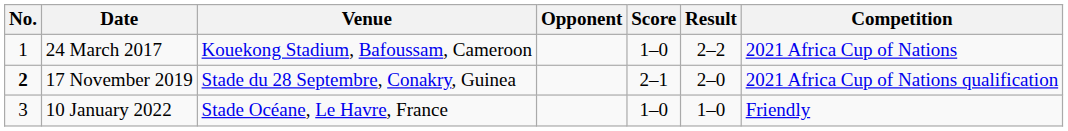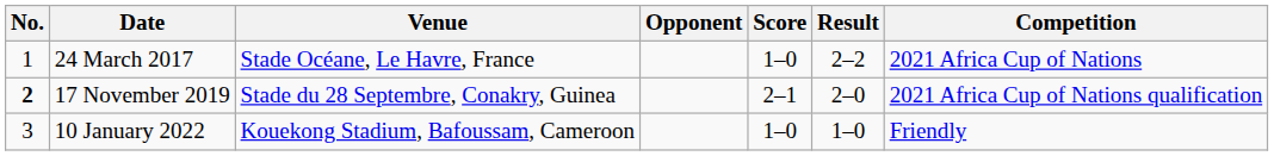 <table class="wikitable sortable">
 <tr>
 <th scope="col">No.</th>
 <th scope="col">Date</th>
 <th scope="col">Venue</th>
 <th scope="col">Opponent</th>
 <th scope="col">Score</th>
 <th scope="col">Result</th>
 <th scope="col">Competition</th>
 </tr>
 <tr>
 <td align="center">1</td>
 <td>24 March 2017</td>
-<td><a href='#'>Kouekong Stadium</a>, <a href='#'>Bafoussam</a>, Cameroon</td>
+<td><a href='#'>Stade Océane</a>, <a href='#'>Le Havre</a>, France</td>
 <td></td>
 <td align="center">1–0</td>
 <td align="center">2–2</td>
 <td><a href='#'>2021 Africa Cup of Nations</a></td>
 </tr>
 <tr>
 <td align="center"><strong>2</strong></td>
 <td>17 November 2019</td>
 <td><a href='#'>Stade du 28 Septembre</a>, <a href='#'>Conakry</a>, Guinea</td>
 <td></td>
 <td align="center">2–1</td>
 <td align="center">2–0</td>
 <td><a href='#'>2021 Africa Cup of Nations qualification</a></td>
 </tr>
 <tr>
 <td align="center">3</td>
 <td>10 January 2022</td>
-<td><a href='#'>Stade Océane</a>, <a href='#'>Le Havre</a>, France</td>
+<td><a href='#'>Kouekong Stadium</a>, <a href='#'>Bafoussam</a>, Cameroon</td>
 <td></td>
 <td align="center">1–0</td>
 <td align="center">1–0</td>
 <td><a href='#'>Friendly</a></td>
 </tr>
 </table>
